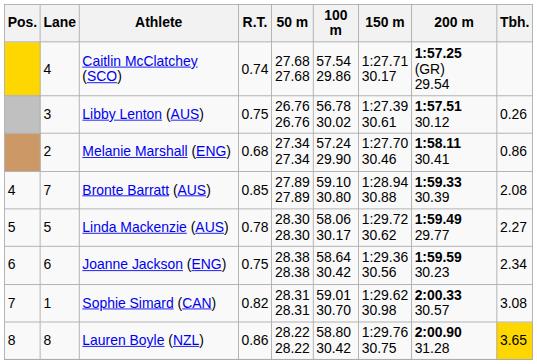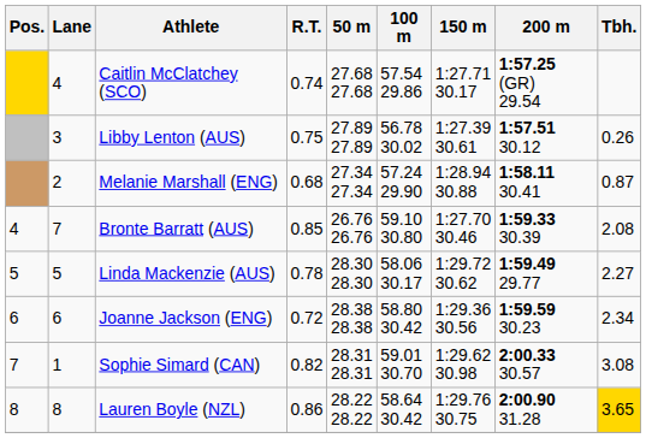 <table class="wikitable">
 <tr>
 <th>Pos.</th>
 <th>Lane</th>
 <th>Athlete</th>
 <th>R.T.</th>
 <th>50 m</th>
 <th>100 m</th>
 <th>150 m</th>
 <th>200 m</th>
 <th>Tbh.</th>
 </tr>
 <tr>
 <td style="text-align:center;background-color:gold;"></td>
 <td>4</td>
 <td> <a href='#'>Caitlin McClatchey</a> (<a href='#'>SCO</a>)</td>
 <td>0.74</td>
 <td>27.68<br>27.68</td>
 <td>57.54<br>29.86</td>
 <td>1:27.71<br>30.17</td>
 <td><strong>1:57.25</strong> (GR)<br>29.54</td>
 <td> </td>
 </tr>
 <tr>
 <td style="text-align:center;background-color:silver;"></td>
 <td>3</td>
 <td> <a href='#'>Libby Lenton</a> (<a href='#'>AUS</a>)</td>
 <td>0.75</td>
-<td>26.76<br>26.76</td>
+<td>27.89<br>27.89</td>
 <td>56.78<br>30.02</td>
 <td>1:27.39<br>30.61</td>
 <td><strong>1:57.51</strong><br>30.12</td>
 <td>0.26</td>
 </tr>
 <tr>
 <td style="text-align:center;background-color:#cc9966;"></td>
 <td>2</td>
 <td> <a href='#'>Melanie Marshall</a> (<a href='#'>ENG</a>)</td>
 <td>0.68</td>
 <td>27.34<br>27.34</td>
 <td>57.24<br>29.90</td>
-<td>1:27.70<br>30.46</td>
+<td>1:28.94<br>30.88</td>
 <td><strong>1:58.11</strong><br>30.41</td>
-<td>0.86</td>
+<td>0.87</td>
 </tr>
 <tr>
 <td>4</td>
 <td>7</td>
 <td> <a href='#'>Bronte Barratt</a> (<a href='#'>AUS</a>)</td>
 <td>0.85</td>
-<td>27.89<br>27.89</td>
+<td>26.76<br>26.76</td>
 <td>59.10<br>30.80</td>
-<td>1:28.94<br>30.88</td>
+<td>1:27.70<br>30.46</td>
 <td><strong>1:59.33</strong><br>30.39</td>
 <td>2.08</td>
 </tr>
 <tr>
 <td>5</td>
 <td>5</td>
 <td> <a href='#'>Linda Mackenzie</a> (<a href='#'>AUS</a>)</td>
 <td>0.78</td>
 <td>28.30<br>28.30</td>
 <td>58.06<br>30.17</td>
 <td>1:29.72<br>30.62</td>
 <td><strong>1:59.49</strong><br>29.77</td>
 <td>2.27</td>
 </tr>
 <tr>
 <td>6</td>
 <td>6</td>
 <td> <a href='#'>Joanne Jackson</a> (<a href='#'>ENG</a>)</td>
-<td>0.75</td>
+<td>0.72</td>
 <td>28.38<br>28.38</td>
-<td>58.64<br>30.42</td>
+<td>58.80<br>30.42</td>
 <td>1:29.36<br>30.56</td>
 <td><strong>1:59.59</strong><br>30.23</td>
 <td>2.34</td>
 </tr>
 <tr>
 <td>7</td>
 <td>1</td>
 <td> <a href='#'>Sophie Simard</a> (<a href='#'>CAN</a>)</td>
 <td>0.82</td>
 <td>28.31<br>28.31</td>
 <td>59.01<br>30.70</td>
 <td>1:29.62<br>30.98</td>
 <td><strong>2:00.33</strong><br>30.57</td>
 <td>3.08</td>
 </tr>
 <tr>
 <td>8</td>
 <td>8</td>
 <td> <a href='#'>Lauren Boyle</a> (<a href='#'>NZL</a>)</td>
 <td>0.86</td>
 <td>28.22<br>28.22</td>
-<td>58.80<br>30.42</td>
+<td>58.64<br>30.42</td>
 <td>1:29.76<br>30.75</td>
 <td><strong>2:00.90</strong><br>31.28</td>
 <td style="background: gold;">3.65</td>
 </tr>
 <tr>
 </tr>
 </table>
